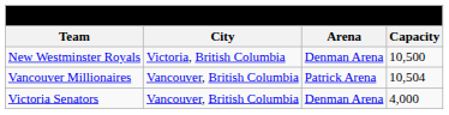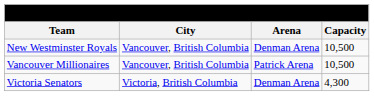 <table class="wikitable" style="width:auto">
 <tr>
 <td bgcolor="#000000" align="center" colspan="6"><strong><span>1912 Pacific Coast Hockey Association</span></strong></td>
 </tr>
 <tr>
 <th>Team</th>
 <th>City</th>
 <th>Arena</th>
 <th>Capacity</th>
 </tr>
 <tr>
 <td><a href='#'>New Westminster Royals</a></td>
-<td><a href='#'>Victoria</a>, <a href='#'>British Columbia</a></td>
+<td><a href='#'>Vancouver</a>, <a href='#'>British Columbia</a></td>
 <td><a href='#'>Denman Arena</a></td>
 <td>10,500</td>
 </tr>
 <tr>
 <td><a href='#'>Vancouver Millionaires</a></td>
 <td><a href='#'>Vancouver</a>, <a href='#'>British Columbia</a></td>
 <td><a href='#'>Patrick Arena</a></td>
-<td>10,504</td>
+<td>10,500</td>
 </tr>
 <tr>
 <td><a href='#'>Victoria Senators</a></td>
-<td><a href='#'>Vancouver</a>, <a href='#'>British Columbia</a></td>
+<td><a href='#'>Victoria</a>, <a href='#'>British Columbia</a></td>
 <td><a href='#'>Denman Arena</a></td>
-<td>4,000</td>
+<td>4,300</td>
 </tr>
 </table>
